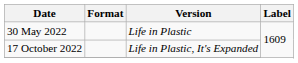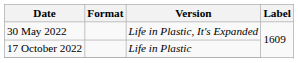 <table class="wikitable plainrowheaders">
 <tr>
 <th scope="col">Date</th>
 <th scope="col">Format</th>
 <th scope="col">Version</th>
 <th scope="col">Label</th>
 </tr>
 <tr>
 <td>30 May 2022</td>
 <td></td>
-<td><em>Life in Plastic</em></td>
+<td><em>Life in Plastic, It's Expanded</em></td>
 <td rowspan="4">1609</td>
 </tr>
 <tr>
 <td>17 October 2022</td>
 <td></td>
-<td><em>Life in Plastic, It's Expanded</em></td>
+<td><em>Life in Plastic</em></td>
 </tr>
 <tr>
 </tr>
 </table>
